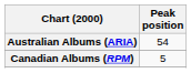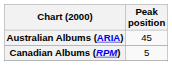 <table class="wikitable sortable plainrowheaders" style="text-align:center">
 <tr>
 <th scope="col">Chart (2000)</th>
 <th scope="col">Peak<br>position</th>
 </tr>
 <tr>
 <th scope="row">Australian Albums (<a href='#'>ARIA</a>)</th>
-<td>54</td>
+<td>45</td>
 </tr>
 <tr>
 </tr>
 <tr>
 <th scope="row">Canadian Albums (<em><a href='#'>RPM</a></em>)</th>
 <td>5</td>
 </tr>
 <tr>
 </tr>
 <tr>
 </tr>
 <tr>
 </tr>
 <tr>
 </tr>
 <tr>
 </tr>
 <tr>
 </tr>
 <tr>
 </tr>
 <tr>
 </tr>
 <tr>
 </tr>
 </table>
